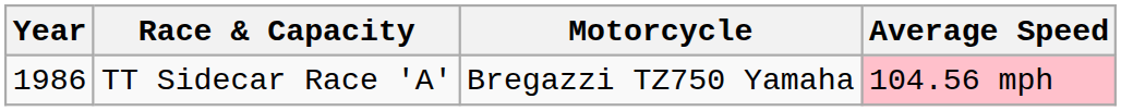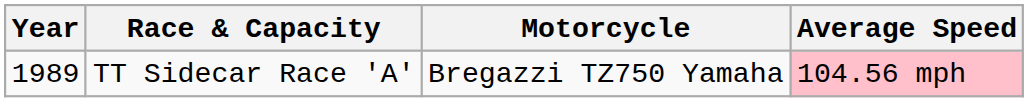 <table class="wikitable">
 <tr>
 <th>Year</th>
 <th>Race & Capacity</th>
 <th>Motorcycle</th>
 <th>Average Speed</th>
 </tr>
 <tr>
-<td>1986</td>
+<td>1989</td>
 <td>TT Sidecar Race 'A'</td>
 <td>Bregazzi TZ750 Yamaha</td>
 <td style="background: pink;">104.56 mph</td>
 </tr>
 </table>
